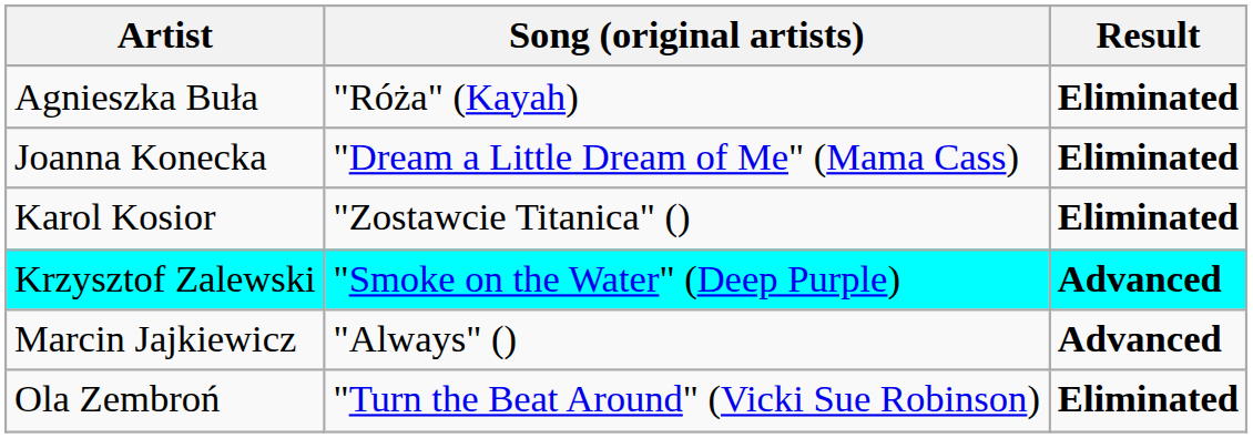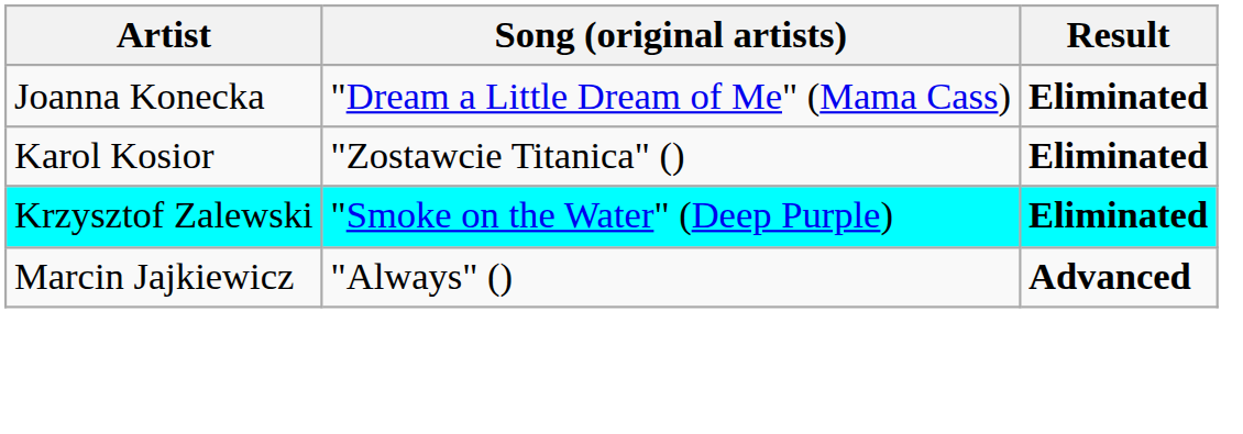 <table class=wikitable>
 <tr>
 <th>Artist</th>
 <th>Song (original artists)</th>
 <th>Result</th>
-</tr>
-<tr>
-<td>Agnieszka Buła</td>
-<td>"Róża" (<a href='#'>Kayah</a>)</td>
-<td><strong>Eliminated</strong></td>
 </tr>
 <tr>
 <td>Joanna Konecka</td>
 <td>"<a href='#'>Dream a Little Dream of Me</a>" (<a href='#'>Mama Cass</a>)</td>
 <td><strong>Eliminated</strong></td>
 </tr>
 <tr>
 <td>Karol Kosior</td>
 <td>"Zostawcie Titanica" ()</td>
 <td><strong>Eliminated</strong></td>
 </tr>
 <tr style="background:cyan;">
 <td>Krzysztof Zalewski</td>
 <td>"<a href='#'>Smoke on the Water</a>" (<a href='#'>Deep Purple</a>)</td>
-<td><strong>Advanced</strong></td>
+<td><strong>Eliminated</strong></td>
 </tr>
 <tr>
 <td>Marcin Jajkiewicz</td>
 <td>"Always" ()</td>
 <td><strong>Advanced</strong></td>
 </tr>
-<tr>
-<td>Ola Zembroń</td>
-<td>"<a href='#'>Turn the Beat Around</a>" (<a href='#'>Vicki Sue Robinson</a>)</td>
-<td><strong>Eliminated</strong></td>
-</tr>
 </table>
